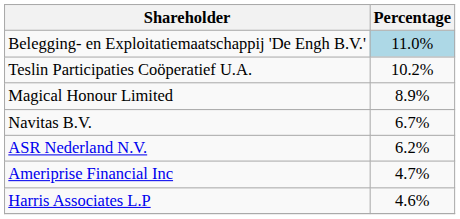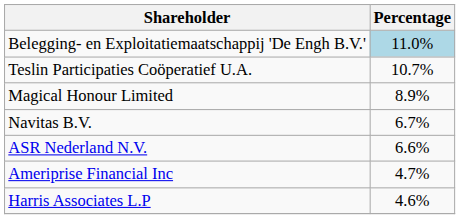 <table class="wikitable" border="1">
 <tr>
 <th>Shareholder</th>
 <th>Percentage</th>
 </tr>
 <tr>
 <td>Belegging- en Exploitatiemaatschappij 'De Engh B.V.'</td>
 <td align="center" style="background: lightblue;">11.0%</td>
 </tr>
 <tr>
 <td>Teslin Participaties Coöperatief U.A.</td>
-<td align="center">10.2%</td>
+<td align="center">10.7%</td>
 </tr>
 <tr>
 <td>Magical Honour Limited</td>
 <td align="center">8.9%</td>
 </tr>
 <tr>
 <td>Navitas B.V.</td>
 <td align="center">6.7%</td>
 </tr>
 <tr>
 <td><a href='#'>ASR Nederland N.V.</a></td>
-<td align="center">6.2%</td>
+<td align="center">6.6%</td>
 </tr>
 <tr>
 <td><a href='#'>Ameriprise Financial Inc</a></td>
 <td align="center">4.7%</td>
 </tr>
 <tr>
 <td><a href='#'>Harris Associates L.P</a></td>
 <td align="center">4.6%</td>
 </tr>
 <tr>
 </tr>
 </table>
